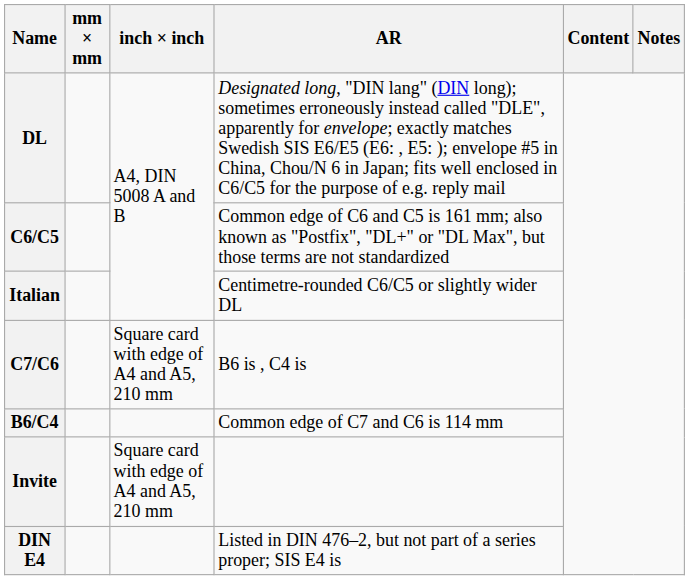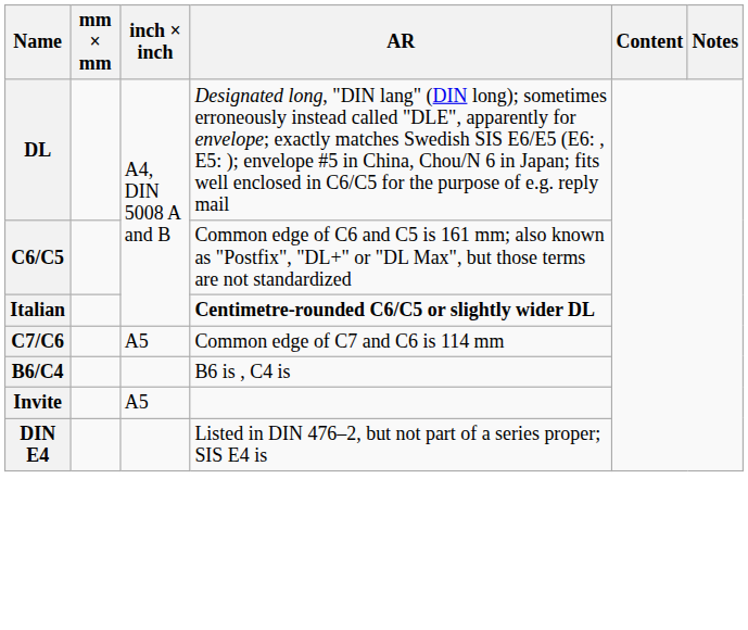 <table class="wikitable">
 <tr>
 <th>Name</th>
 <th>mm × mm</th>
 <th>inch × inch</th>
 <th title="aspect ratio">AR</th>
 <th>Content</th>
 <th>Notes</th>
 </tr>
 <tr>
 <th>DL</th>
 <td></td>
 <td rowspan=3>A4, DIN 5008 A and B</td>
 <td><em>Designated long</em>, "DIN lang" (<a href='#'>DIN</a> long); sometimes erroneously instead called "DLE", apparently for <em>envelope</em>; exactly matches Swedish SIS E6/E5 (E6: , E5: ); envelope #5 in China, Chou/N 6 in Japan; fits well enclosed in C6/C5 for the purpose of e.g. reply mail</td>
 </tr>
 <tr>
 <th>C6/C5</th>
 <td></td>
 <td>Common edge of C6 and C5 is 161 mm; also known as "Postfix", "DL+" or "DL Max", but those terms are not standardized</td>
 </tr>
 <tr>
 <th>Italian</th>
 <td></td>
-<td>Centimetre-rounded C6/C5 or slightly wider DL</td>
+<td><strong>Centimetre-rounded C6/C5 or slightly wider DL</strong></td>
 </tr>
 <tr>
 <th>C7/C6</th>
 <td></td>
-<td>Square card with edge of A4 and A5, 210 mm</td>
-<td>B6 is , C4 is </td>
+<td>A5</td>
+<td>Common edge of C7 and C6 is 114 mm</td>
 </tr>
 <tr>
 <th>B6/C4</th>
 <td></td>
 <td></td>
-<td>Common edge of C7 and C6 is 114 mm</td>
+<td>B6 is , C4 is </td>
 </tr>
 <tr>
 <th>Invite</th>
 <td></td>
-<td>Square card with edge of A4 and A5, 210 mm</td>
+<td>A5</td>
 <td></td>
 </tr>
 <tr>
 <th>DIN E4</th>
 <td></td>
 <td></td>
 <td>Listed in DIN 476–2, but not part of a series proper; SIS E4 is </td>
 </tr>
 </table>
